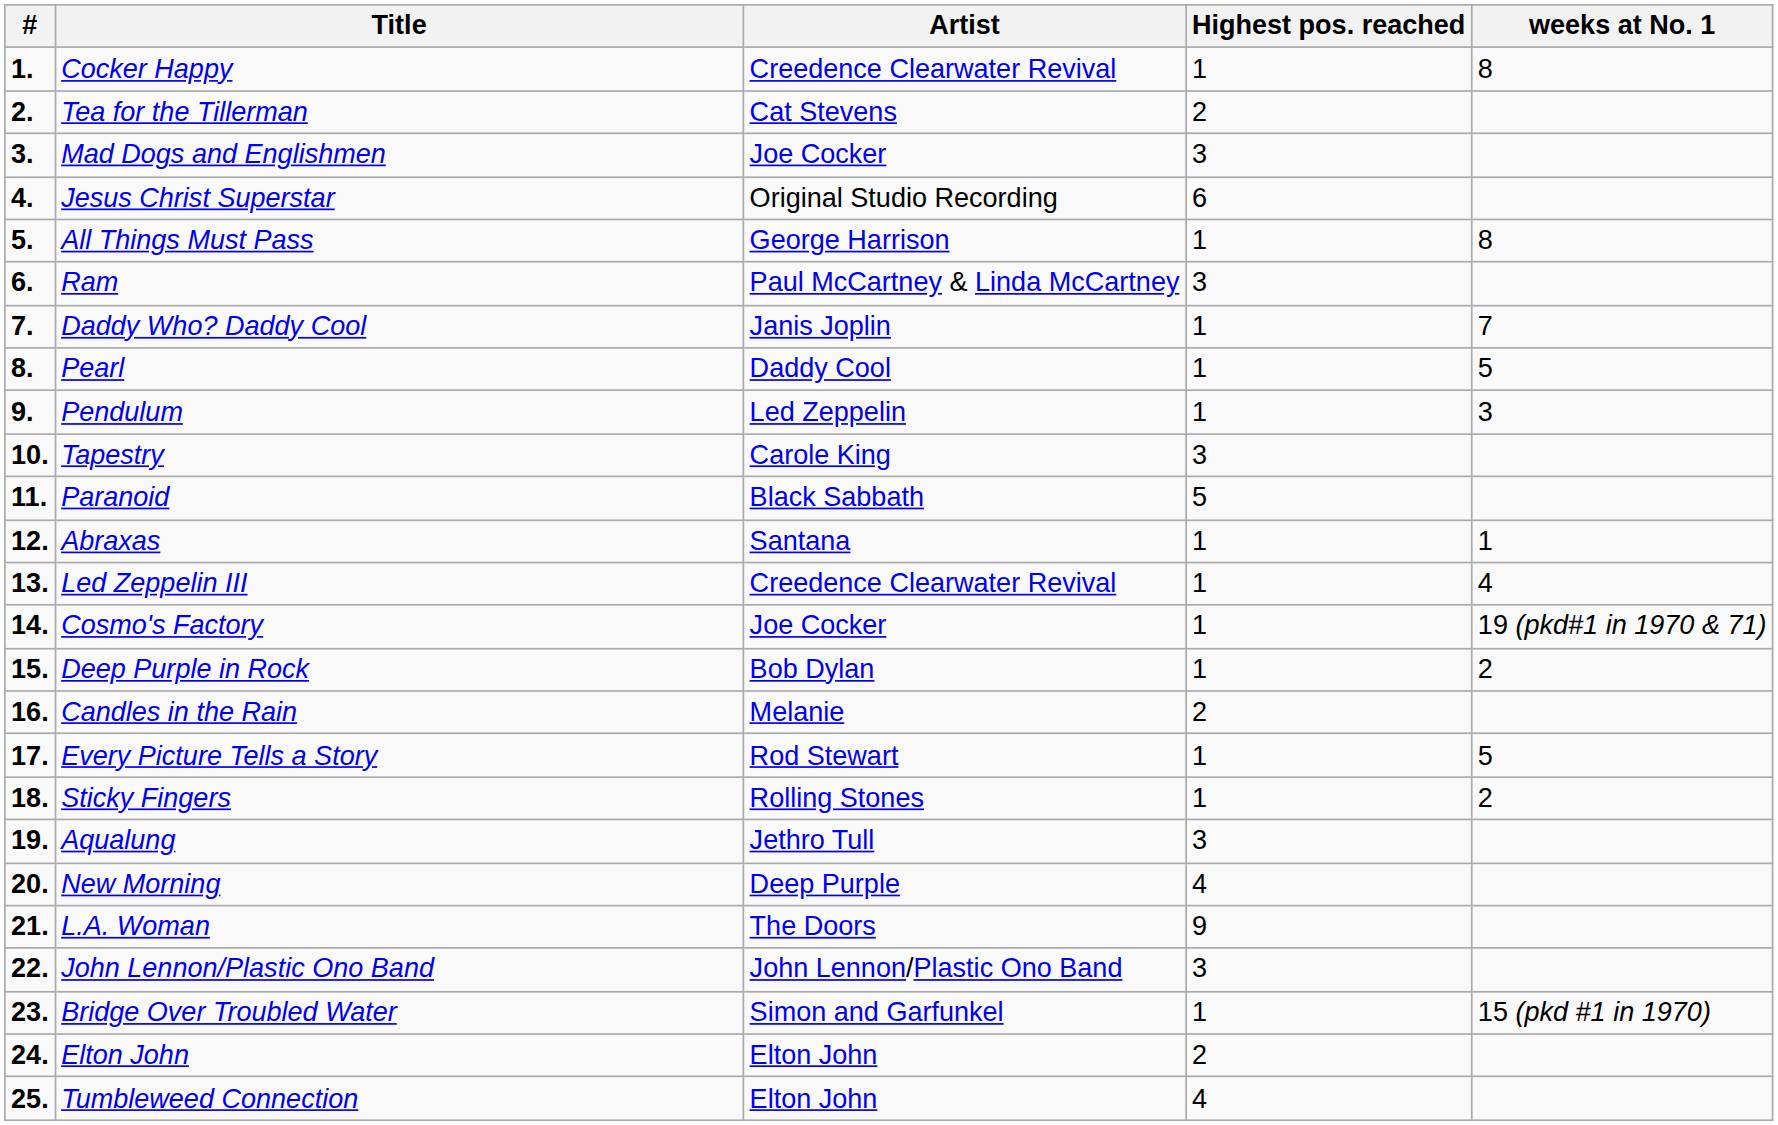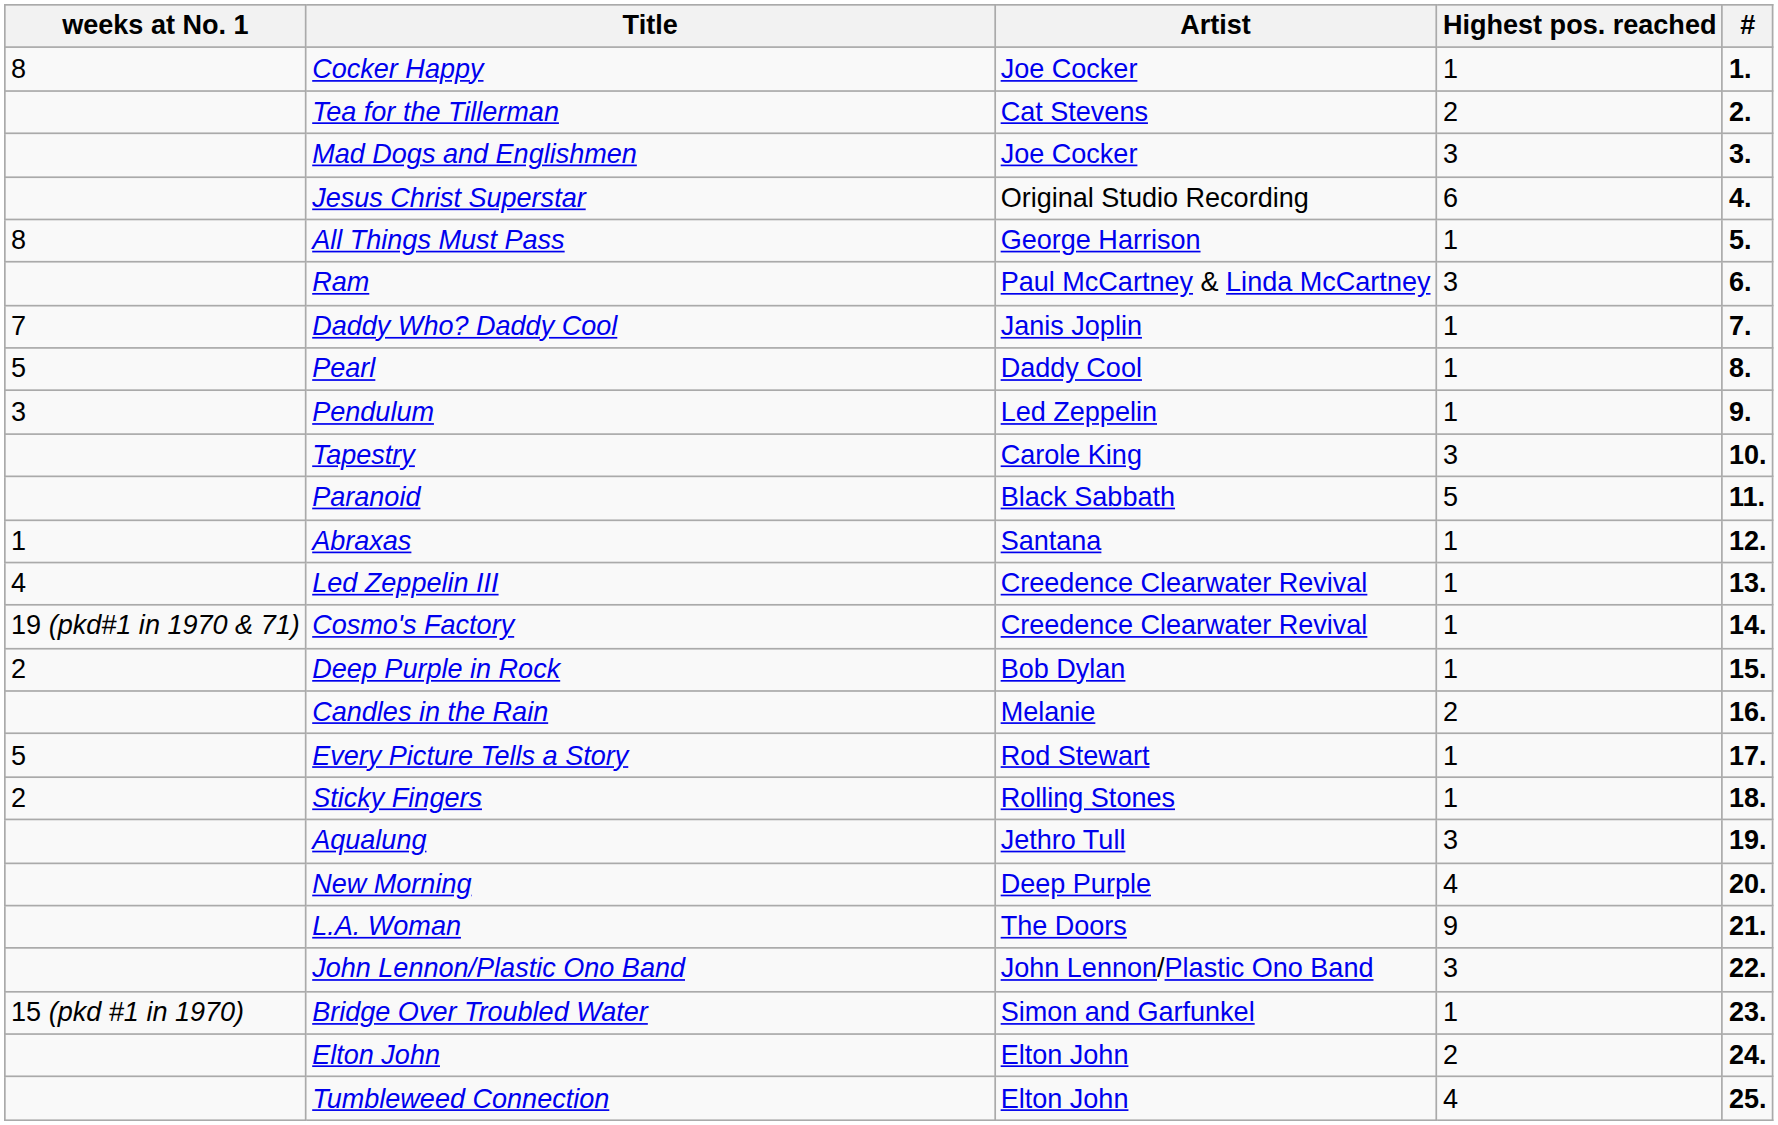 <table class="wikitable">
 <tr>
-<th>#</th>
+<th>weeks at No. 1</th>
 <th width="400">Title</th>
 <th>Artist</th>
 <th>Highest pos. reached</th>
-<th>weeks at No. 1</th>
+<th>#</th>
 </tr>
 <tr>
+<td>8</td>
+<td><em><a href='#'>Cocker Happy</a></em></td>
+<td><a href='#'>Joe Cocker</a></td>
+<td>1</td>
 <td><strong>1.</strong></td>
-<td><em><a href='#'>Cocker Happy</a></em></td>
-<td><a href='#'>Creedence Clearwater Revival</a></td>
-<td>1</td>
-<td>8</td>
 </tr>
 <tr>
-<td><strong>2.</strong></td>
+<td></td>
 <td><em><a href='#'>Tea for the Tillerman</a></em></td>
 <td><a href='#'>Cat Stevens</a></td>
 <td>2</td>
-<td></td>
+<td><strong>2.</strong></td>
 </tr>
 <tr>
-<td><strong>3.</strong></td>
+<td></td>
 <td><em><a href='#'>Mad Dogs and Englishmen</a></em></td>
 <td><a href='#'>Joe Cocker</a></td>
 <td>3</td>
-<td></td>
+<td><strong>3.</strong></td>
 </tr>
 <tr>
-<td><strong>4.</strong></td>
+<td></td>
 <td><em><a href='#'>Jesus Christ Superstar</a></em></td>
 <td>Original Studio Recording</td>
 <td>6</td>
-<td></td>
+<td><strong>4.</strong></td>
 </tr>
 <tr>
-<td><strong>5.</strong></td>
+<td>8</td>
 <td><em><a href='#'>All Things Must Pass</a></em></td>
 <td><a href='#'>George Harrison</a></td>
 <td>1</td>
-<td>8</td>
+<td><strong>5.</strong></td>
 </tr>
 <tr>
-<td><strong>6.</strong></td>
+<td></td>
 <td><em><a href='#'>Ram</a></em></td>
 <td><a href='#'>Paul McCartney</a> & <a href='#'>Linda McCartney</a></td>
 <td>3</td>
-<td></td>
+<td><strong>6.</strong></td>
 </tr>
 <tr>
-<td><strong>7.</strong></td>
+<td>7</td>
 <td><em><a href='#'>Daddy Who? Daddy Cool</a></em></td>
 <td><a href='#'>Janis Joplin</a></td>
 <td>1</td>
-<td>7</td>
+<td><strong>7.</strong></td>
 </tr>
 <tr>
-<td><strong>8.</strong></td>
+<td>5</td>
 <td><em><a href='#'>Pearl</a></em></td>
 <td><a href='#'>Daddy Cool</a></td>
 <td>1</td>
-<td>5</td>
+<td><strong>8.</strong></td>
 </tr>
 <tr>
-<td><strong>9.</strong></td>
+<td>3</td>
 <td><em><a href='#'>Pendulum</a></em></td>
 <td><a href='#'>Led Zeppelin</a></td>
 <td>1</td>
-<td>3</td>
+<td><strong>9.</strong></td>
 </tr>
 <tr>
-<td><strong>10.</strong></td>
+<td></td>
 <td><em><a href='#'>Tapestry</a></em></td>
 <td><a href='#'>Carole King</a></td>
 <td>3</td>
-<td></td>
+<td><strong>10.</strong></td>
 </tr>
 <tr>
-<td><strong>11.</strong></td>
+<td></td>
 <td><em><a href='#'>Paranoid</a></em></td>
 <td><a href='#'>Black Sabbath</a></td>
 <td>5</td>
-<td></td>
+<td><strong>11.</strong></td>
 </tr>
 <tr>
-<td><strong>12.</strong></td>
+<td>1</td>
 <td><em><a href='#'>Abraxas</a></em></td>
 <td><a href='#'>Santana</a></td>
 <td>1</td>
-<td>1</td>
+<td><strong>12.</strong></td>
 </tr>
 <tr>
-<td><strong>13.</strong></td>
+<td>4</td>
 <td><em><a href='#'>Led Zeppelin III</a></em></td>
 <td><a href='#'>Creedence Clearwater Revival</a></td>
 <td>1</td>
-<td>4</td>
+<td><strong>13.</strong></td>
 </tr>
 <tr>
+<td>19 <em>(pkd#1 in 1970 & 71)</em></td>
+<td><em><a href='#'>Cosmo's Factory</a></em></td>
+<td><a href='#'>Creedence Clearwater Revival</a></td>
+<td>1</td>
 <td><strong>14.</strong></td>
-<td><em><a href='#'>Cosmo's Factory</a></em></td>
-<td><a href='#'>Joe Cocker</a></td>
-<td>1</td>
-<td>19 <em>(pkd#1 in 1970 & 71)</em></td>
 </tr>
 <tr>
-<td><strong>15.</strong></td>
+<td>2</td>
 <td><em><a href='#'>Deep Purple in Rock</a></em></td>
 <td><a href='#'>Bob Dylan</a></td>
 <td>1</td>
-<td>2</td>
+<td><strong>15.</strong></td>
 </tr>
 <tr>
-<td><strong>16.</strong></td>
+<td></td>
 <td><em><a href='#'>Candles in the Rain</a></em></td>
 <td><a href='#'>Melanie</a></td>
 <td>2</td>
-<td></td>
+<td><strong>16.</strong></td>
 </tr>
 <tr>
-<td><strong>17.</strong></td>
+<td>5</td>
 <td><em><a href='#'>Every Picture Tells a Story</a></em></td>
 <td><a href='#'>Rod Stewart</a></td>
 <td>1</td>
-<td>5</td>
+<td><strong>17.</strong></td>
 </tr>
 <tr>
-<td><strong>18.</strong></td>
+<td>2</td>
 <td><em><a href='#'>Sticky Fingers</a></em></td>
 <td><a href='#'>Rolling Stones</a></td>
 <td>1</td>
-<td>2</td>
+<td><strong>18.</strong></td>
 </tr>
 <tr>
-<td><strong>19.</strong></td>
+<td></td>
 <td><em><a href='#'>Aqualung</a></em></td>
 <td><a href='#'>Jethro Tull</a></td>
 <td>3</td>
-<td></td>
+<td><strong>19.</strong></td>
 </tr>
 <tr>
-<td><strong>20.</strong></td>
+<td></td>
 <td><em><a href='#'>New Morning</a></em></td>
 <td><a href='#'>Deep Purple</a></td>
 <td>4</td>
-<td></td>
+<td><strong>20.</strong></td>
 </tr>
 <tr>
-<td><strong>21.</strong></td>
+<td></td>
 <td><em><a href='#'>L.A. Woman</a></em></td>
 <td><a href='#'>The Doors</a></td>
 <td>9</td>
-<td></td>
+<td><strong>21.</strong></td>
 </tr>
 <tr>
-<td><strong>22.</strong></td>
+<td></td>
 <td><em><a href='#'>John Lennon/Plastic Ono Band</a></em></td>
 <td><a href='#'>John Lennon</a>/<a href='#'>Plastic Ono Band</a></td>
 <td>3</td>
-<td></td>
+<td><strong>22.</strong></td>
 </tr>
 <tr>
-<td><strong>23.</strong></td>
+<td>15 <em>(pkd #1 in 1970)</em></td>
 <td><em><a href='#'>Bridge Over Troubled Water</a></em></td>
 <td><a href='#'>Simon and Garfunkel</a></td>
 <td>1</td>
-<td>15 <em>(pkd #1 in 1970)</em></td>
+<td><strong>23.</strong></td>
 </tr>
 <tr>
-<td><strong>24.</strong></td>
+<td></td>
 <td><em><a href='#'>Elton John</a></em></td>
 <td><a href='#'>Elton John</a></td>
 <td>2</td>
-<td></td>
+<td><strong>24.</strong></td>
 </tr>
 <tr>
-<td><strong>25.</strong></td>
+<td></td>
 <td><em><a href='#'>Tumbleweed Connection</a></em></td>
 <td><a href='#'>Elton John</a></td>
 <td>4</td>
-<td></td>
+<td><strong>25.</strong></td>
 </tr>
 </table>
